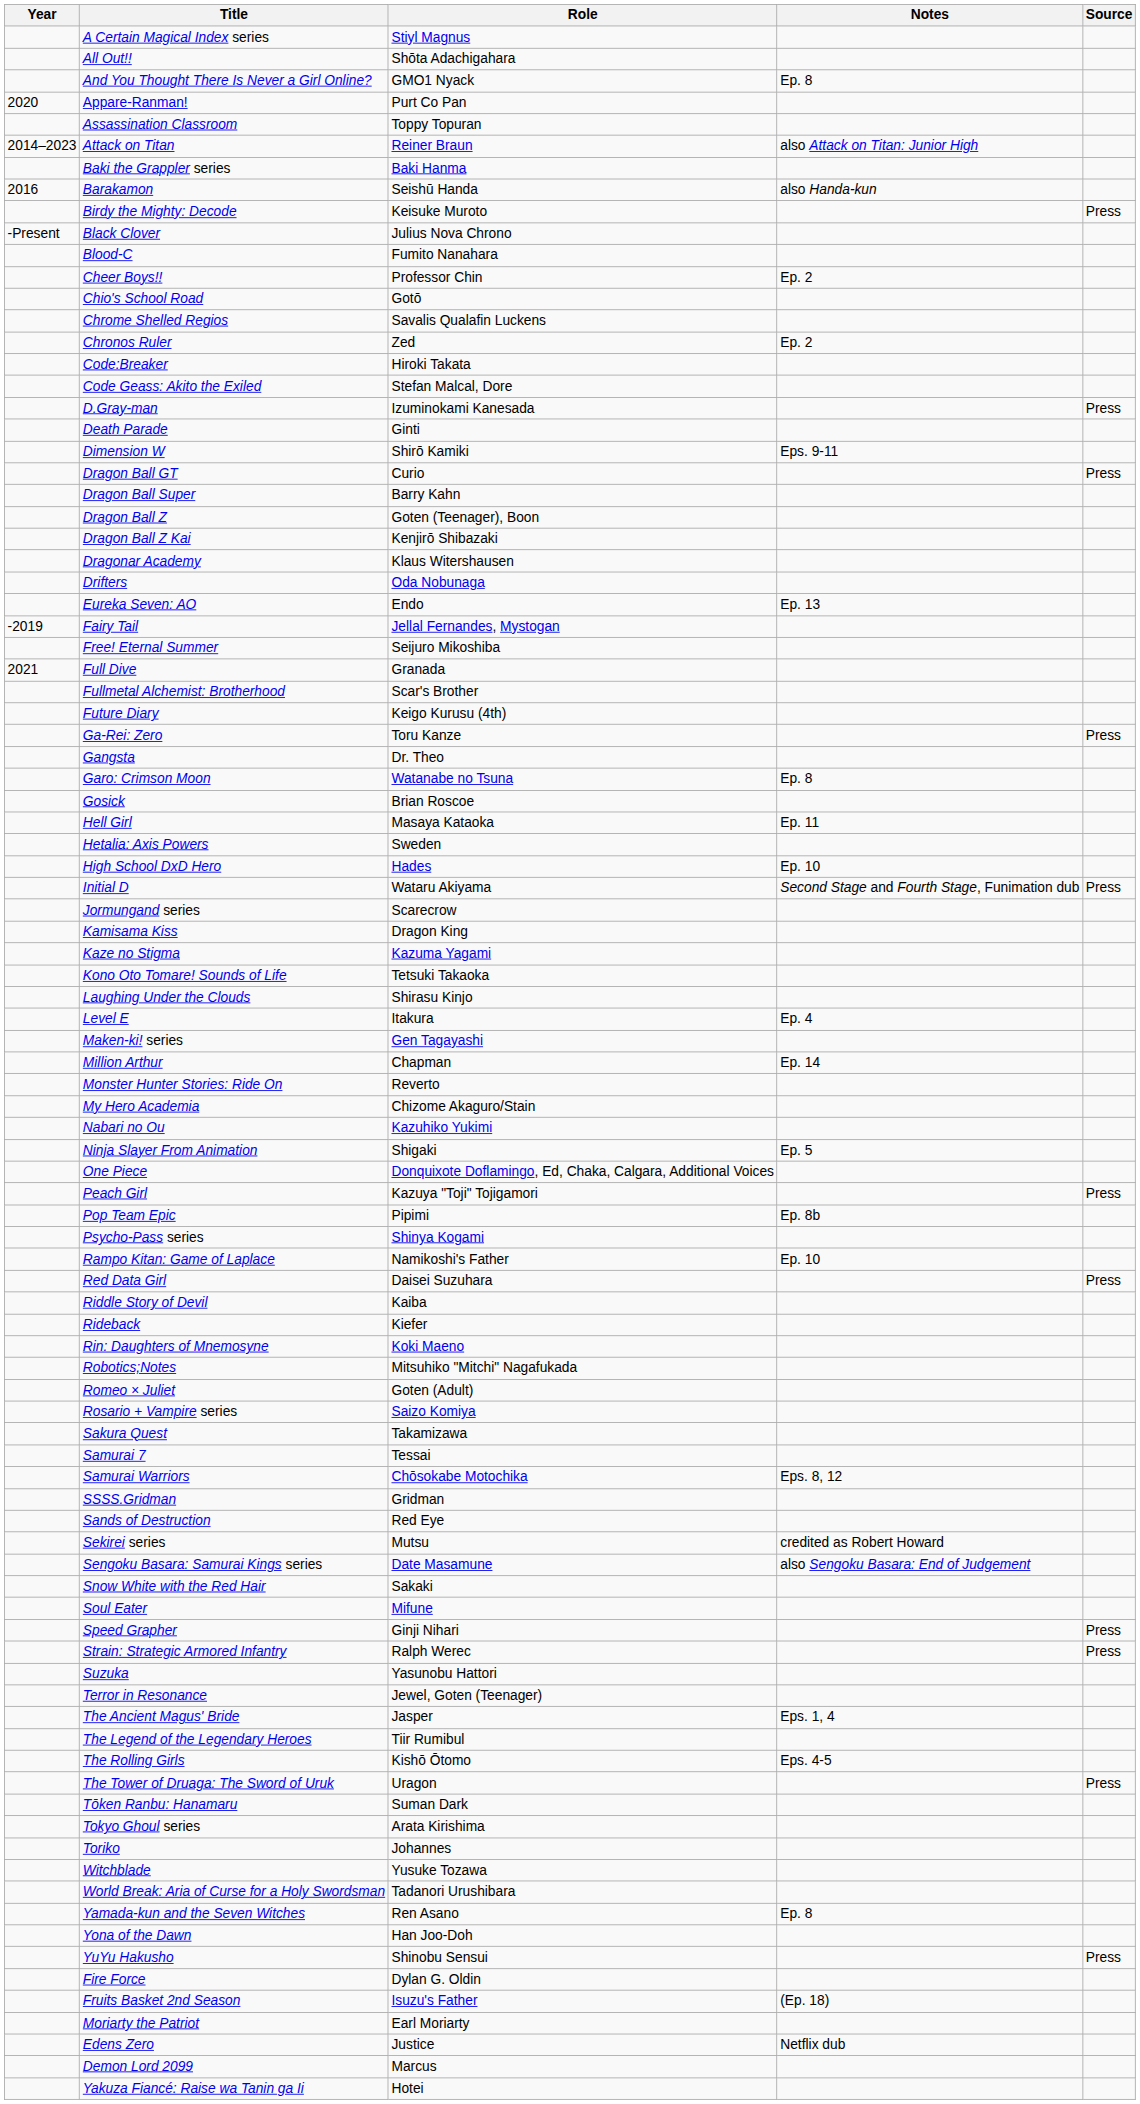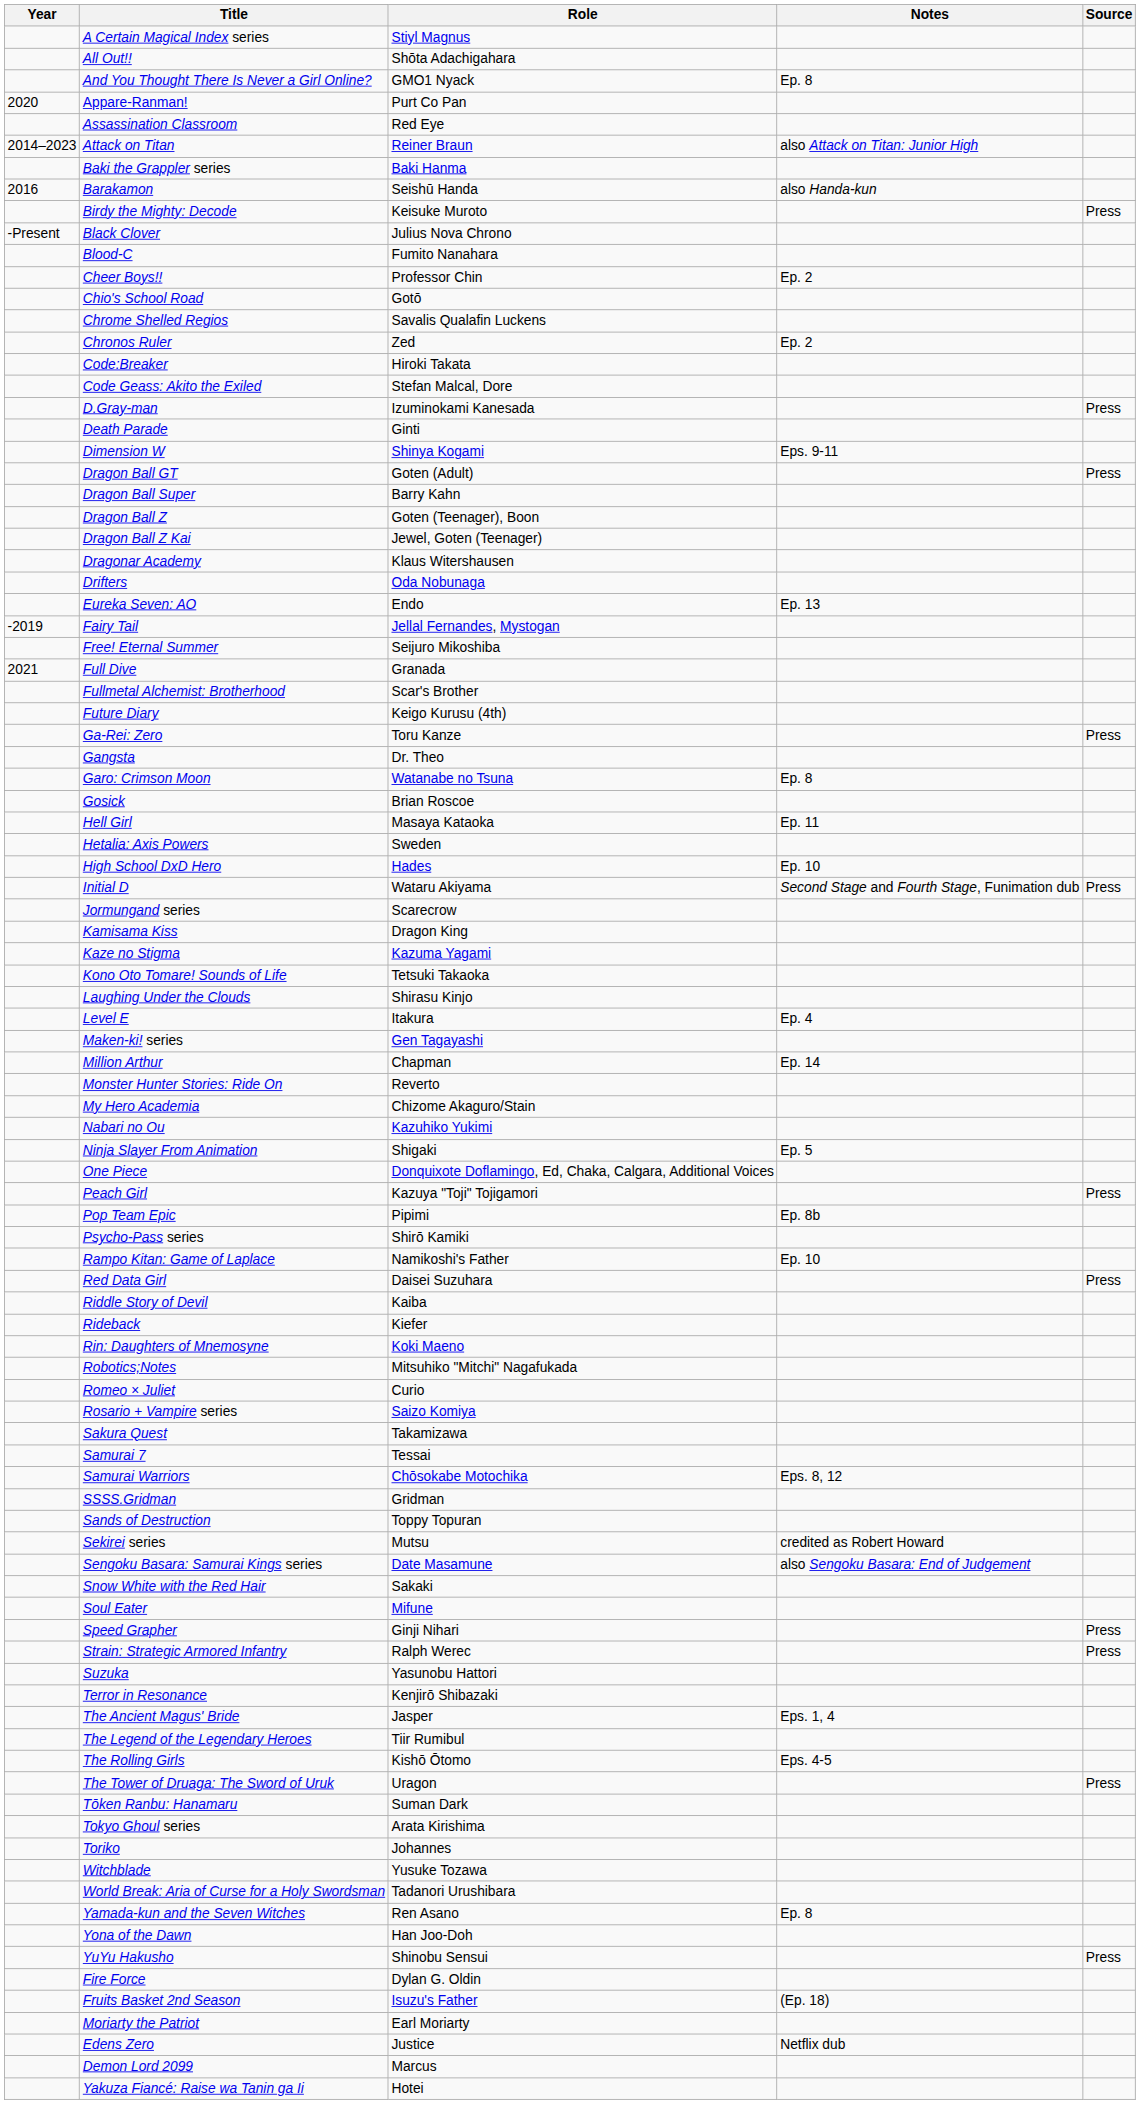 <table class="wikitable sortable plainrowheaders">
 <tr>
 <th>Year</th>
 <th>Title</th>
 <th>Role</th>
 <th class="unsortable">Notes</th>
 <th class="unsortable">Source</th>
 </tr>
 <tr>
 <td></td>
 <td><em><a href='#'>A Certain Magical Index</a></em> series</td>
 <td><a href='#'>Stiyl Magnus</a></td>
 <td></td>
 <td></td>
 </tr>
 <tr>
 <td></td>
 <td><em><a href='#'>All Out!!</a></em></td>
 <td>Shōta Adachigahara</td>
 <td></td>
 <td></td>
 </tr>
 <tr>
 <td></td>
 <td><em><a href='#'>And You Thought There Is Never a Girl Online?</a></em></td>
 <td>GMO1 Nyack</td>
 <td>Ep. 8</td>
 <td><br></td>
 </tr>
 <tr>
 <td>2020</td>
 <td><a href='#'>Appare-Ranman!</a></td>
 <td>Purt Co Pan</td>
 <td></td>
 <td></td>
 </tr>
 <tr>
 <td></td>
 <td><em><a href='#'>Assassination Classroom</a></em></td>
-<td>Toppy Topuran</td>
+<td>Red Eye</td>
 <td></td>
 <td></td>
 </tr>
 <tr>
 <td>2014–2023</td>
 <td><em><a href='#'>Attack on Titan</a></em></td>
 <td><a href='#'>Reiner Braun</a></td>
 <td>also <em><a href='#'>Attack on Titan: Junior High</a></em></td>
 <td></td>
 </tr>
 <tr>
 <td></td>
 <td><em><a href='#'>Baki the Grappler</a></em> series</td>
 <td><a href='#'>Baki Hanma</a></td>
 <td></td>
 <td></td>
 </tr>
 <tr>
 <td>2016</td>
 <td><em><a href='#'>Barakamon</a></em></td>
 <td>Seishū Handa</td>
 <td>also <em>Handa-kun</em></td>
 <td></td>
 </tr>
 <tr>
 <td></td>
 <td><em><a href='#'>Birdy the Mighty: Decode</a></em></td>
 <td>Keisuke Muroto</td>
 <td></td>
 <td>Press</td>
 </tr>
 <tr>
 <td>-Present</td>
 <td><em><a href='#'>Black Clover</a></em></td>
 <td>Julius Nova Chrono</td>
 <td></td>
 <td></td>
 </tr>
 <tr>
 <td></td>
 <td><em><a href='#'>Blood-C</a></em></td>
 <td>Fumito Nanahara</td>
 <td></td>
 <td></td>
 </tr>
 <tr>
 <td></td>
 <td><em><a href='#'>Cheer Boys!!</a></em></td>
 <td>Professor Chin</td>
 <td>Ep. 2</td>
 <td></td>
 </tr>
 <tr>
 <td></td>
 <td><em><a href='#'>Chio's School Road</a></em></td>
 <td>Gotō</td>
 <td></td>
 <td></td>
 </tr>
 <tr>
 <td></td>
 <td><em><a href='#'>Chrome Shelled Regios</a></em></td>
 <td>Savalis Qualafin Luckens</td>
 <td></td>
 <td></td>
 </tr>
 <tr>
 <td></td>
 <td><em><a href='#'>Chronos Ruler</a></em></td>
 <td>Zed</td>
 <td>Ep. 2</td>
 <td></td>
 </tr>
 <tr>
 <td></td>
 <td><em><a href='#'>Code:Breaker</a></em></td>
 <td>Hiroki Takata</td>
 <td></td>
 <td></td>
 </tr>
 <tr>
 <td></td>
 <td><em><a href='#'>Code Geass: Akito the Exiled</a></em></td>
 <td>Stefan Malcal, Dore</td>
 <td></td>
 <td></td>
 </tr>
 <tr>
 <td></td>
 <td><em><a href='#'>D.Gray-man</a></em></td>
 <td>Izuminokami Kanesada</td>
 <td></td>
 <td>Press</td>
 </tr>
 <tr>
 <td></td>
 <td><em><a href='#'>Death Parade</a></em></td>
 <td>Ginti</td>
 <td></td>
 <td></td>
 </tr>
 <tr>
 <td></td>
 <td><em><a href='#'>Dimension W</a></em></td>
-<td>Shirō Kamiki</td>
+<td><a href='#'>Shinya Kogami</a></td>
 <td>Eps. 9-11</td>
 <td></td>
 </tr>
 <tr>
 <td></td>
 <td><em><a href='#'>Dragon Ball GT</a></em></td>
-<td>Curio</td>
+<td>Goten (Adult)</td>
 <td></td>
 <td>Press</td>
 </tr>
 <tr>
 <td></td>
 <td><em><a href='#'>Dragon Ball Super</a></em></td>
 <td>Barry Kahn</td>
 <td></td>
 <td></td>
 </tr>
 <tr>
 <td></td>
 <td><em><a href='#'>Dragon Ball Z</a></em></td>
 <td>Goten (Teenager), Boon</td>
 <td></td>
 <td></td>
 </tr>
 <tr>
 <td></td>
 <td><em><a href='#'>Dragon Ball Z Kai</a></em></td>
-<td>Kenjirō Shibazaki</td>
+<td>Jewel, Goten (Teenager)</td>
 <td></td>
 <td></td>
 </tr>
 <tr>
 <td></td>
 <td><em><a href='#'>Dragonar Academy</a></em></td>
 <td>Klaus Witershausen</td>
 <td></td>
 <td></td>
 </tr>
 <tr>
 <td></td>
 <td><em><a href='#'>Drifters</a></em></td>
 <td><a href='#'>Oda Nobunaga</a></td>
 <td></td>
 <td></td>
 </tr>
 <tr>
 <td></td>
 <td><em><a href='#'>Eureka Seven: AO</a></em></td>
 <td>Endo</td>
 <td>Ep. 13</td>
 <td></td>
 </tr>
 <tr>
 <td>-2019</td>
 <td><em><a href='#'>Fairy Tail</a></em></td>
 <td><a href='#'>Jellal Fernandes</a>, <a href='#'>Mystogan</a></td>
 <td></td>
 <td></td>
 </tr>
 <tr>
 <td></td>
 <td><em><a href='#'>Free! Eternal Summer</a></em></td>
 <td>Seijuro Mikoshiba</td>
 <td></td>
 <td></td>
 </tr>
 <tr>
 <td>2021</td>
 <td><em><a href='#'>Full Dive</a></em></td>
 <td>Granada</td>
 <td></td>
 <td></td>
 </tr>
 <tr>
 <td></td>
 <td><em><a href='#'>Fullmetal Alchemist: Brotherhood</a></em></td>
 <td>Scar's Brother</td>
 <td></td>
 <td></td>
 </tr>
 <tr>
 <td></td>
 <td><em><a href='#'>Future Diary</a></em></td>
 <td>Keigo Kurusu (4th)</td>
 <td></td>
 <td></td>
 </tr>
 <tr>
 <td></td>
 <td><em><a href='#'>Ga-Rei: Zero</a></em></td>
 <td>Toru Kanze</td>
 <td></td>
 <td>Press</td>
 </tr>
 <tr>
 <td></td>
 <td><em><a href='#'>Gangsta</a></em></td>
 <td>Dr. Theo</td>
 <td></td>
 <td></td>
 </tr>
 <tr>
 <td></td>
 <td><em><a href='#'>Garo: Crimson Moon</a></em></td>
 <td><a href='#'>Watanabe no Tsuna</a></td>
 <td>Ep. 8</td>
 <td></td>
 </tr>
 <tr>
 <td></td>
 <td><em><a href='#'>Gosick</a></em></td>
 <td>Brian Roscoe</td>
 <td></td>
 <td></td>
 </tr>
 <tr>
 <td></td>
 <td><em><a href='#'>Hell Girl</a></em></td>
 <td>Masaya Kataoka</td>
 <td>Ep. 11</td>
 <td></td>
 </tr>
 <tr>
 <td></td>
 <td><em><a href='#'>Hetalia: Axis Powers</a></em></td>
 <td>Sweden</td>
 <td></td>
 <td></td>
 </tr>
 <tr>
 <td></td>
 <td><em><a href='#'>High School DxD Hero</a></em></td>
 <td><a href='#'>Hades</a></td>
 <td>Ep. 10</td>
 <td></td>
 </tr>
 <tr>
 <td></td>
 <td><em><a href='#'>Initial D</a></em></td>
 <td>Wataru Akiyama</td>
 <td><em>Second Stage</em> and <em>Fourth Stage</em>, Funimation dub</td>
 <td>Press</td>
 </tr>
 <tr>
 <td></td>
 <td><em><a href='#'>Jormungand</a></em> series</td>
 <td>Scarecrow</td>
 <td></td>
 <td></td>
 </tr>
 <tr>
 <td></td>
 <td><em><a href='#'>Kamisama Kiss</a></em></td>
 <td>Dragon King</td>
 <td></td>
 <td></td>
 </tr>
 <tr>
 <td></td>
 <td><em><a href='#'>Kaze no Stigma</a></em></td>
 <td><a href='#'>Kazuma Yagami</a></td>
 <td></td>
 <td></td>
 </tr>
 <tr>
 <td></td>
 <td><em><a href='#'>Kono Oto Tomare! Sounds of Life</a></em></td>
 <td>Tetsuki Takaoka</td>
 <td></td>
 <td></td>
 </tr>
 <tr>
 <td></td>
 <td><em><a href='#'>Laughing Under the Clouds</a></em></td>
 <td>Shirasu Kinjo</td>
 <td></td>
 <td></td>
 </tr>
 <tr>
 <td></td>
 <td><em><a href='#'>Level E</a></em></td>
 <td>Itakura</td>
 <td>Ep. 4</td>
 <td></td>
 </tr>
 <tr>
 <td></td>
 <td><em><a href='#'>Maken-ki!</a></em> series</td>
 <td><a href='#'>Gen Tagayashi</a></td>
 <td></td>
 <td></td>
 </tr>
 <tr>
 <td></td>
 <td><em><a href='#'>Million Arthur</a></em></td>
 <td>Chapman</td>
 <td>Ep. 14</td>
 <td></td>
 </tr>
 <tr>
 <td></td>
 <td><em><a href='#'>Monster Hunter Stories: Ride On</a></em></td>
 <td>Reverto</td>
 <td></td>
 <td></td>
 </tr>
 <tr>
 <td></td>
 <td><em><a href='#'>My Hero Academia</a></em></td>
 <td>Chizome Akaguro/Stain</td>
 <td></td>
 <td></td>
 </tr>
 <tr>
 <td></td>
 <td><em><a href='#'>Nabari no Ou</a></em></td>
 <td><a href='#'>Kazuhiko Yukimi</a></td>
 <td></td>
 <td></td>
 </tr>
 <tr>
 <td></td>
 <td><em><a href='#'>Ninja Slayer From Animation</a></em></td>
 <td>Shigaki</td>
 <td>Ep. 5</td>
 <td></td>
 </tr>
 <tr>
 <td></td>
 <td><em><a href='#'>One Piece</a></em></td>
 <td><a href='#'>Donquixote Doflamingo</a>, Ed, Chaka, Calgara, Additional Voices</td>
 <td></td>
 <td></td>
 </tr>
 <tr>
 <td></td>
 <td><em><a href='#'>Peach Girl</a></em></td>
 <td>Kazuya "Toji" Tojigamori</td>
 <td></td>
 <td>Press</td>
 </tr>
 <tr>
 <td></td>
 <td><em><a href='#'>Pop Team Epic</a></em></td>
 <td>Pipimi</td>
 <td>Ep. 8b</td>
 <td></td>
 </tr>
 <tr>
 <td></td>
 <td><em><a href='#'>Psycho-Pass</a></em> series</td>
-<td><a href='#'>Shinya Kogami</a></td>
+<td>Shirō Kamiki</td>
 <td></td>
 <td></td>
 </tr>
 <tr>
 <td></td>
 <td><em><a href='#'>Rampo Kitan: Game of Laplace</a></em></td>
 <td>Namikoshi's Father</td>
 <td>Ep. 10</td>
 <td></td>
 </tr>
 <tr>
 <td></td>
 <td><em><a href='#'>Red Data Girl</a></em></td>
 <td>Daisei Suzuhara</td>
 <td></td>
 <td>Press</td>
 </tr>
 <tr>
 <td></td>
 <td><em><a href='#'>Riddle Story of Devil</a></em></td>
 <td>Kaiba</td>
 <td></td>
 <td></td>
 </tr>
 <tr>
 <td></td>
 <td><em><a href='#'>Rideback</a></em></td>
 <td>Kiefer</td>
 <td></td>
 <td></td>
 </tr>
 <tr>
 <td></td>
 <td><em><a href='#'>Rin: Daughters of Mnemosyne</a></em></td>
 <td><a href='#'>Koki Maeno</a></td>
 <td></td>
 <td></td>
 </tr>
 <tr>
 <td></td>
 <td><em><a href='#'>Robotics;Notes</a></em></td>
 <td>Mitsuhiko "Mitchi" Nagafukada</td>
 <td></td>
 <td></td>
 </tr>
 <tr>
 <td></td>
 <td><em><a href='#'>Romeo × Juliet</a></em></td>
-<td>Goten (Adult)</td>
+<td>Curio</td>
 <td></td>
 <td></td>
 </tr>
 <tr>
 <td></td>
 <td><em><a href='#'>Rosario + Vampire</a></em> series</td>
 <td><a href='#'>Saizo Komiya</a></td>
 <td></td>
 <td></td>
 </tr>
 <tr>
 <td></td>
 <td><em><a href='#'>Sakura Quest</a></em></td>
 <td>Takamizawa</td>
 <td></td>
 <td></td>
 </tr>
 <tr>
 <td></td>
 <td><em><a href='#'>Samurai 7</a></em></td>
 <td>Tessai</td>
 <td></td>
 <td></td>
 </tr>
 <tr>
 <td></td>
 <td><em><a href='#'>Samurai Warriors</a></em></td>
 <td><a href='#'>Chōsokabe Motochika</a></td>
 <td>Eps. 8, 12</td>
 <td></td>
 </tr>
 <tr>
 <td></td>
 <td><em><a href='#'>SSSS.Gridman</a></em></td>
 <td>Gridman</td>
 <td></td>
 <td></td>
 </tr>
 <tr>
 <td></td>
 <td><em><a href='#'>Sands of Destruction</a></em></td>
-<td>Red Eye</td>
+<td>Toppy Topuran</td>
 <td></td>
 <td></td>
 </tr>
 <tr>
 <td></td>
 <td><em><a href='#'>Sekirei</a></em> series</td>
 <td>Mutsu</td>
 <td>credited as Robert Howard</td>
 <td></td>
 </tr>
 <tr>
 <td></td>
 <td><em><a href='#'>Sengoku Basara: Samurai Kings</a></em> series</td>
 <td><a href='#'>Date Masamune</a></td>
 <td>also <em><a href='#'>Sengoku Basara: End of Judgement</a></em></td>
 <td></td>
 </tr>
 <tr>
 <td></td>
 <td><em><a href='#'>Snow White with the Red Hair</a></em></td>
 <td>Sakaki</td>
 <td></td>
 <td></td>
 </tr>
 <tr>
 <td></td>
 <td><em><a href='#'>Soul Eater</a></em></td>
 <td><a href='#'>Mifune</a></td>
 <td></td>
 <td></td>
 </tr>
 <tr>
 <td></td>
 <td><em><a href='#'>Speed Grapher</a></em></td>
 <td>Ginji Nihari</td>
 <td></td>
 <td>Press</td>
 </tr>
 <tr>
 <td></td>
 <td><em><a href='#'>Strain: Strategic Armored Infantry</a></em></td>
 <td>Ralph Werec</td>
 <td></td>
 <td>Press</td>
 </tr>
 <tr>
 <td></td>
 <td><em><a href='#'>Suzuka</a></em></td>
 <td>Yasunobu Hattori</td>
 <td></td>
 <td></td>
 </tr>
 <tr>
 <td></td>
 <td><em><a href='#'>Terror in Resonance</a></em></td>
-<td>Jewel, Goten (Teenager)</td>
+<td>Kenjirō Shibazaki</td>
 <td></td>
 <td></td>
 </tr>
 <tr>
 <td></td>
 <td><em><a href='#'>The Ancient Magus' Bride</a></em></td>
 <td>Jasper</td>
 <td>Eps. 1, 4</td>
 <td></td>
 </tr>
 <tr>
 <td></td>
 <td><em><a href='#'>The Legend of the Legendary Heroes</a></em></td>
 <td>Tiir Rumibul</td>
 <td></td>
 <td></td>
 </tr>
 <tr>
 <td></td>
 <td><em><a href='#'>The Rolling Girls</a></em></td>
 <td>Kishō Ōtomo</td>
 <td>Eps. 4-5</td>
 <td></td>
 </tr>
 <tr>
 <td></td>
 <td><em><a href='#'>The Tower of Druaga: The Sword of Uruk</a></em></td>
 <td>Uragon</td>
 <td></td>
 <td>Press</td>
 </tr>
 <tr>
 <td></td>
 <td><em><a href='#'>Tōken Ranbu: Hanamaru</a></em></td>
 <td>Suman Dark </td>
 <td></td>
 <td></td>
 </tr>
 <tr>
 <td></td>
 <td><em><a href='#'>Tokyo Ghoul</a></em> series</td>
 <td>Arata Kirishima</td>
 <td></td>
 <td></td>
 </tr>
 <tr>
 <td></td>
 <td><em><a href='#'>Toriko</a></em></td>
 <td>Johannes</td>
 <td></td>
 <td></td>
 </tr>
 <tr>
 <td></td>
 <td><em><a href='#'>Witchblade</a></em></td>
 <td>Yusuke Tozawa</td>
 <td></td>
 <td></td>
 </tr>
 <tr>
 <td></td>
 <td><em><a href='#'>World Break: Aria of Curse for a Holy Swordsman</a></em></td>
 <td>Tadanori Urushibara</td>
 <td></td>
 <td></td>
 </tr>
 <tr>
 <td></td>
 <td><em><a href='#'>Yamada-kun and the Seven Witches</a></em></td>
 <td>Ren Asano</td>
 <td>Ep. 8</td>
 <td></td>
 </tr>
 <tr>
 <td></td>
 <td><em><a href='#'>Yona of the Dawn</a></em></td>
 <td>Han Joo-Doh</td>
 <td></td>
 <td></td>
 </tr>
 <tr>
 <td></td>
 <td><em><a href='#'>YuYu Hakusho</a></em></td>
 <td>Shinobu Sensui </td>
 <td></td>
 <td>Press</td>
 </tr>
 <tr>
 <td></td>
 <td><em><a href='#'>Fire Force</a></em></td>
 <td>Dylan G. Oldin</td>
 <td></td>
 <td></td>
 </tr>
 <tr>
 <td></td>
 <td><em><a href='#'>Fruits Basket 2nd Season</a></em></td>
 <td><a href='#'>Isuzu's Father</a></td>
 <td>(Ep. 18)</td>
 <td></td>
 </tr>
 <tr>
 <td></td>
 <td><em><a href='#'>Moriarty the Patriot</a></em></td>
 <td>Earl Moriarty</td>
 <td></td>
 <td></td>
 </tr>
 <tr>
 <td></td>
 <td><em><a href='#'>Edens Zero</a></em></td>
 <td>Justice</td>
 <td>Netflix dub</td>
 <td></td>
 </tr>
 <tr>
 <td></td>
 <td><em><a href='#'>Demon Lord 2099</a></em></td>
 <td>Marcus</td>
 <td></td>
 <td></td>
 </tr>
 <tr>
 <td></td>
 <td><em><a href='#'>Yakuza Fiancé: Raise wa Tanin ga Ii</a></em></td>
 <td>Hotei</td>
 <td></td>
 <td></td>
 </tr>
 </table>
